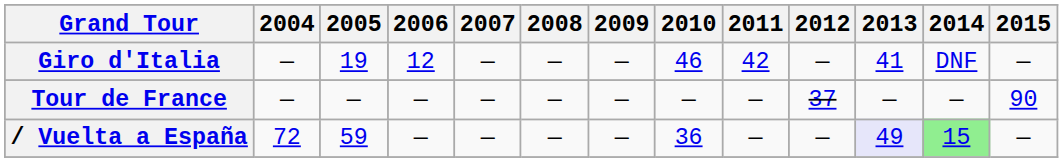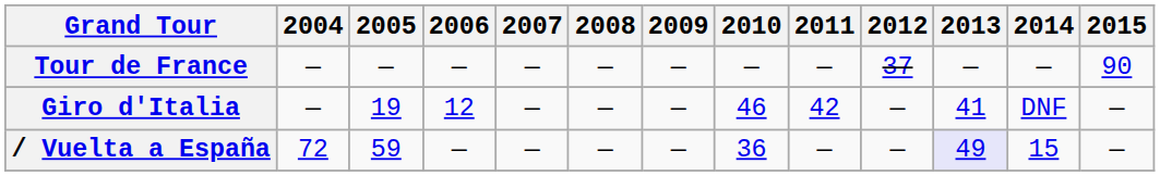 <table class="wikitable plainrowheaders">
 <tr>
 <th scope="col"><a href='#'>Grand Tour</a></th>
 <th scope="col">2004</th>
 <th scope="col">2005</th>
 <th scope="col">2006</th>
 <th scope="col">2007</th>
 <th scope="col">2008</th>
 <th scope="col">2009</th>
 <th scope="col">2010</th>
 <th scope="col">2011</th>
 <th scope="col">2012</th>
 <th scope="col">2013</th>
 <th scope="col">2014</th>
 <th scope="col">2015</th>
 </tr>
 <tr style="text-align:center;">
+<th scope="row"> <a href='#'>Tour de France</a></th>
+<td>—</td>
+<td>—</td>
+<td>—</td>
+<td>—</td>
+<td>—</td>
+<td>—</td>
+<td>—</td>
+<td>—</td>
+<td><s><a href='#'>37</a></s></td>
+<td>—</td>
+<td>—</td>
+<td><a href='#'>90</a></td>
+</tr>
+<tr style="text-align:center;">
 <th scope="row"> <a href='#'>Giro d'Italia</a></th>
 <td>—</td>
 <td><a href='#'>19</a></td>
 <td><a href='#'>12</a></td>
 <td>—</td>
 <td>—</td>
 <td>—</td>
 <td><a href='#'>46</a></td>
 <td><a href='#'>42</a></td>
 <td>—</td>
 <td><a href='#'>41</a></td>
 <td><a href='#'>DNF</a></td>
 <td>—</td>
 </tr>
 <tr style="text-align:center;">
-<th scope="row"> <a href='#'>Tour de France</a></th>
-<td>—</td>
-<td>—</td>
-<td>—</td>
-<td>—</td>
-<td>—</td>
-<td>—</td>
-<td>—</td>
-<td>—</td>
-<td><s><a href='#'>37</a></s></td>
-<td>—</td>
-<td>—</td>
-<td><a href='#'>90</a></td>
-</tr>
-<tr style="text-align:center;">
 <th scope="row">/ <a href='#'>Vuelta a España</a></th>
 <td><a href='#'>72</a></td>
 <td><a href='#'>59</a></td>
 <td>—</td>
 <td>—</td>
 <td>—</td>
 <td>—</td>
 <td><a href='#'>36</a></td>
 <td>—</td>
 <td>—</td>
 <td style="background: lavender;"><a href='#'>49</a></td>
-<td style="background: lightgreen;"><a href='#'>15</a></td>
+<td><a href='#'>15</a></td>
 <td>—</td>
 </tr>
 </table>
